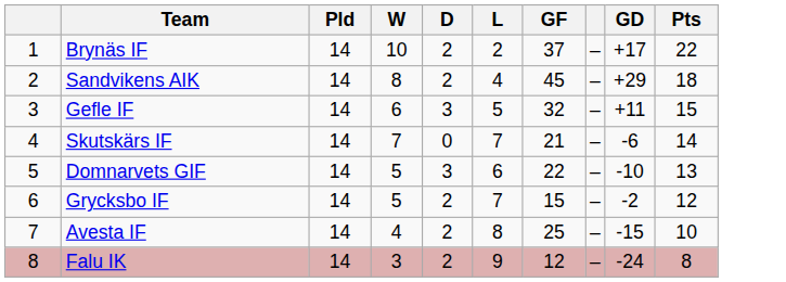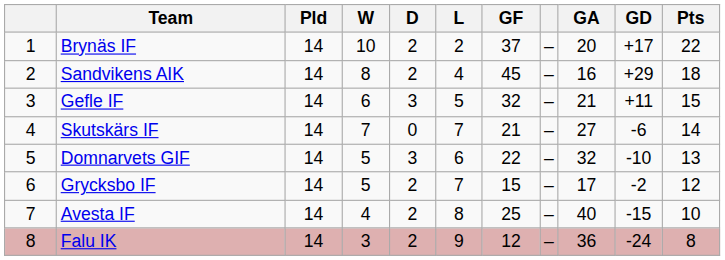 <table class="wikitable" style="text-align: center;">
 <tr>
 <th style="width: 40px;"></th>
 <th style="width: 200px;">Team</th>
 <th style="width: 45px;">Pld</th>
 <th style="width: 35px;">W</th>
 <th style="width: 35px;">D</th>
 <th style="width: 35px;">L</th>
 <th style="width: 45px;">GF</th>
 <th></th>
+<th style="width: 45px;">GA</th>
 <th style="width: 35px;">GD</th>
 <th style="width: 45px;">Pts</th>
 </tr>
 <tr>
 <td>1</td>
 <td style="text-align: left;"><a href='#'>Brynäs IF</a></td>
 <td>14</td>
 <td>10</td>
 <td>2</td>
 <td>2</td>
 <td>37</td>
 <td>–</td>
+<td>20</td>
 <td>+17</td>
 <td>22</td>
 </tr>
 <tr>
 <td>2</td>
 <td style="text-align: left;"><a href='#'>Sandvikens AIK</a></td>
 <td>14</td>
 <td>8</td>
 <td>2</td>
 <td>4</td>
 <td>45</td>
 <td>–</td>
+<td>16</td>
 <td>+29</td>
 <td>18</td>
 </tr>
 <tr>
 <td>3</td>
 <td style="text-align: left;"><a href='#'>Gefle IF</a></td>
 <td>14</td>
 <td>6</td>
 <td>3</td>
 <td>5</td>
 <td>32</td>
 <td>–</td>
+<td>21</td>
 <td>+11</td>
 <td>15</td>
 </tr>
 <tr>
 <td>4</td>
 <td style="text-align: left;"><a href='#'>Skutskärs IF</a></td>
 <td>14</td>
 <td>7</td>
 <td>0</td>
 <td>7</td>
 <td>21</td>
 <td>–</td>
+<td>27</td>
 <td>-6</td>
 <td>14</td>
 </tr>
 <tr>
 <td>5</td>
 <td style="text-align: left;"><a href='#'>Domnarvets GIF</a></td>
 <td>14</td>
 <td>5</td>
 <td>3</td>
 <td>6</td>
 <td>22</td>
 <td>–</td>
+<td>32</td>
 <td>-10</td>
 <td>13</td>
 </tr>
 <tr>
 <td>6</td>
 <td style="text-align: left;"><a href='#'>Grycksbo IF</a></td>
 <td>14</td>
 <td>5</td>
 <td>2</td>
 <td>7</td>
 <td>15</td>
 <td>–</td>
+<td>17</td>
 <td>-2</td>
 <td>12</td>
 </tr>
 <tr>
 <td>7</td>
 <td style="text-align: left;"><a href='#'>Avesta IF</a></td>
 <td>14</td>
 <td>4</td>
 <td>2</td>
 <td>8</td>
 <td>25</td>
 <td>–</td>
+<td>40</td>
 <td>-15</td>
 <td>10</td>
 </tr>
 <tr style="background: #deb0b0">
 <td>8</td>
 <td style="text-align: left;"><a href='#'>Falu IK</a></td>
 <td>14</td>
 <td>3</td>
 <td>2</td>
 <td>9</td>
 <td>12</td>
 <td>–</td>
+<td>36</td>
 <td>-24</td>
 <td>8</td>
 </tr>
 </table>
